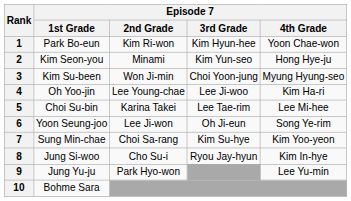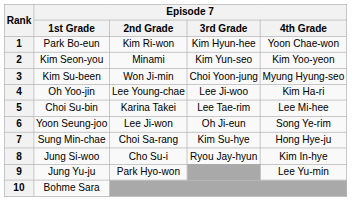 <table class="wikitable sortable" style="text-align:center">
 <tr>
 <th rowspan="2">Rank</th>
 <th colspan="4">Episode 7</th>
 </tr>
 <tr>
 <th>1st Grade</th>
 <th>2nd Grade</th>
 <th>3rd Grade</th>
 <th>4th Grade</th>
 </tr>
 <tr>
 <th>1</th>
 <td>Park Bo-eun</td>
 <td>Kim Ri-won</td>
 <td>Kim Hyun-hee</td>
 <td>Yoon Chae-won</td>
 </tr>
 <tr>
 <th>2</th>
 <td>Kim Seon-you</td>
 <td>Minami</td>
 <td>Kim Yun-seo</td>
-<td>Hong Hye-ju</td>
+<td>Kim Yoo-yeon</td>
 </tr>
 <tr>
 <th>3</th>
 <td>Kim Su-been</td>
 <td>Won Ji-min</td>
 <td>Choi Yoon-jung</td>
 <td>Myung Hyung-seo</td>
 </tr>
 <tr>
 <th>4</th>
 <td>Oh Yoo-jin</td>
 <td>Lee Young-chae</td>
 <td>Lee Ji-woo</td>
 <td>Kim Ha-ri</td>
 </tr>
 <tr>
 <th>5</th>
 <td>Choi Su-bin</td>
 <td>Karina Takei</td>
 <td>Lee Tae-rim</td>
 <td>Lee Mi-hee</td>
 </tr>
 <tr>
 <th>6</th>
 <td>Yoon Seung-joo</td>
 <td>Lee Ji-won</td>
 <td>Oh Ji-eun</td>
 <td>Song Ye-rim</td>
 </tr>
 <tr>
 <th>7</th>
 <td>Sung Min-chae</td>
 <td>Choi Sa-rang</td>
 <td>Kim Su-hye</td>
-<td>Kim Yoo-yeon</td>
+<td>Hong Hye-ju</td>
 </tr>
 <tr>
 <th>8</th>
 <td>Jung Si-woo</td>
 <td>Cho Su-i</td>
 <td>Ryou Jay-hyun</td>
 <td>Kim In-hye</td>
 </tr>
 <tr>
 <th>9</th>
 <td>Jung Yu-ju</td>
 <td>Park Hyo-won</td>
 <td style="background:darkgray;"></td>
 <td>Lee Yu-min</td>
 </tr>
 <tr>
 <th>10</th>
 <td>Bohme Sara</td>
 <td colspan="3" style="background:darkgray;"></td>
 </tr>
 </table>
